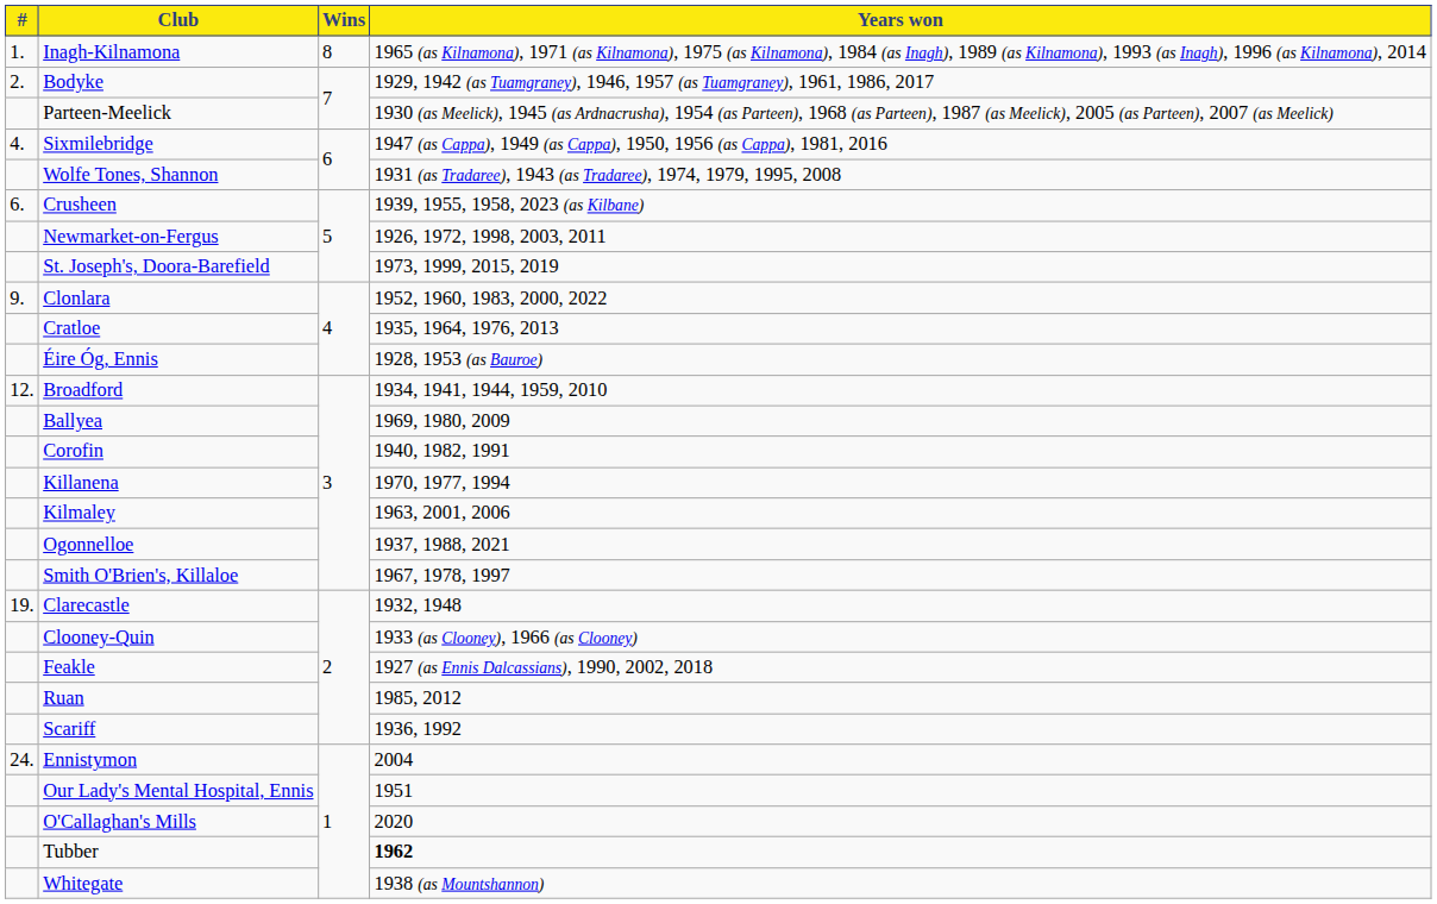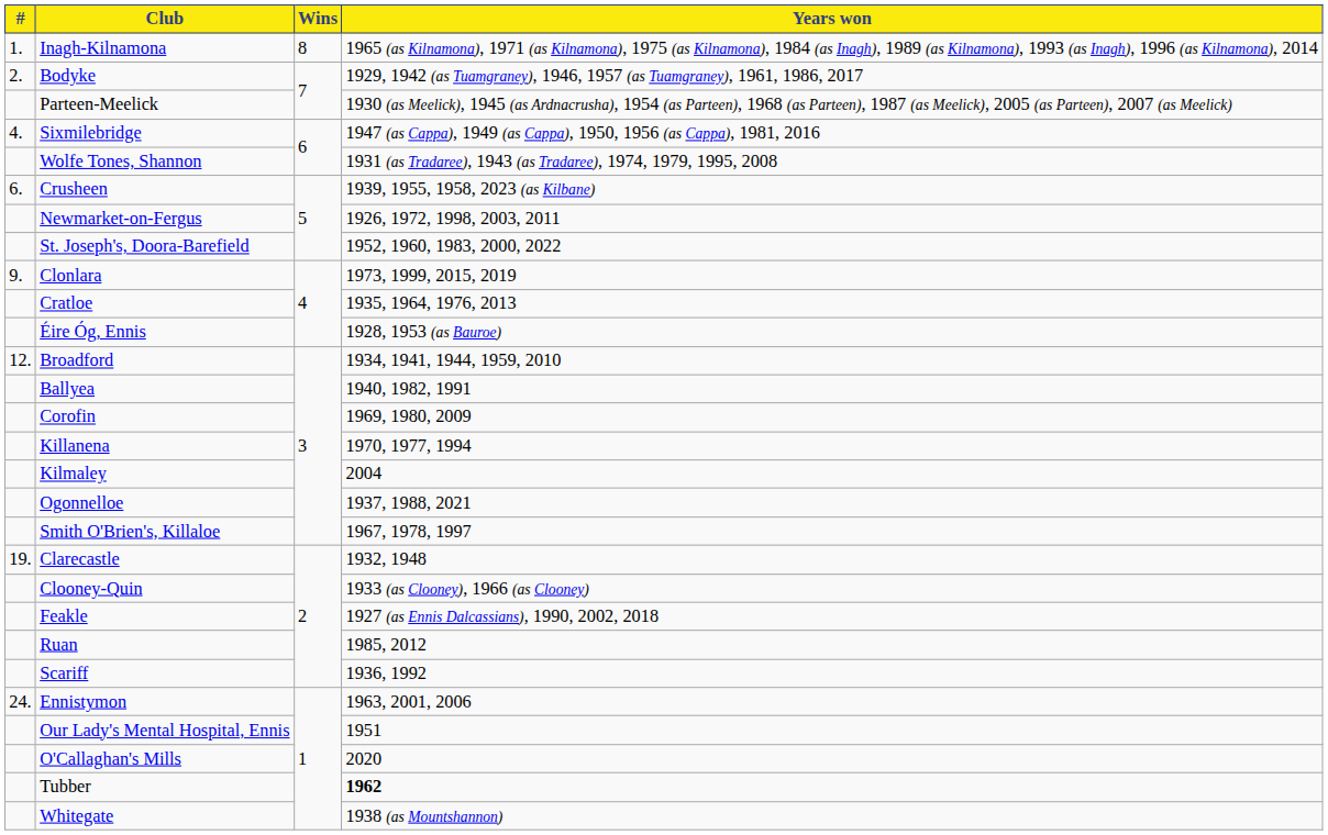 <table class="wikitable">
 <tr>
 <th style="background:#FBEA0E;color:#2D3E82;border:1px solid #2D3E82">#</th>
 <th style="background:#FBEA0E;color:#2D3E82;border:1px solid #2D3E82">Club</th>
 <th style="background:#FBEA0E;color:#2D3E82;border:1px solid #2D3E82">Wins</th>
 <th style="background:#FBEA0E;color:#2D3E82;border:1px solid #2D3E82">Years won</th>
 </tr>
 <tr>
 <td>1.</td>
 <td> <a href='#'>Inagh-Kilnamona</a></td>
 <td>8</td>
 <td>1965 <em><small>(as <a href='#'>Kilnamona</a>)</small></em>, 1971 <em><small>(as <a href='#'>Kilnamona</a>)</small></em>, 1975 <em><small>(as <a href='#'>Kilnamona</a>)</small></em>, 1984 <em><small>(as <a href='#'>Inagh</a>)</small></em>, 1989 <em><small>(as <a href='#'>Kilnamona</a>)</small></em>, 1993 <em><small>(as <a href='#'>Inagh</a>)</small></em>, 1996 <em><small>(as <a href='#'>Kilnamona</a>)</small></em>, 2014</td>
 </tr>
 <tr>
 <td>2.</td>
 <td> <a href='#'>Bodyke</a></td>
 <td rowspan=2>7</td>
 <td>1929, 1942 <em><small>(as <a href='#'>Tuamgraney</a>)</small></em>, 1946, 1957 <em><small>(as <a href='#'>Tuamgraney</a>)</small></em>, 1961, 1986, 2017</td>
 </tr>
 <tr>
 <td></td>
 <td> Parteen-Meelick</td>
 <td>1930 <em><small>(as Meelick)</small></em>, 1945 <em><small>(as Ardnacrusha)</small></em>, 1954 <em><small>(as Parteen)</small></em>, 1968 <em><small>(as Parteen)</small></em>, 1987 <em><small>(as Meelick)</small></em>, 2005 <em><small>(as Parteen)</small></em>, 2007 <em><small>(as Meelick)</small></em></td>
 </tr>
 <tr>
 <td>4.</td>
 <td> <a href='#'>Sixmilebridge</a></td>
 <td rowspan=2>6</td>
 <td>1947 <em><small>(as <a href='#'>Cappa</a>)</small></em>, 1949 <em><small>(as <a href='#'>Cappa</a>)</small></em>, 1950, 1956 <em><small>(as <a href='#'>Cappa</a>)</small></em>, 1981, 2016</td>
 </tr>
 <tr>
 <td></td>
 <td> <a href='#'>Wolfe Tones, Shannon</a></td>
 <td>1931 <em><small>(as <a href='#'>Tradaree</a>)</small></em>, 1943 <em><small>(as <a href='#'>Tradaree</a>)</small></em>, 1974, 1979, 1995, 2008</td>
 </tr>
 <tr>
 <td>6.</td>
 <td> <a href='#'>Crusheen</a></td>
 <td rowspan=3>5</td>
 <td>1939, 1955, 1958, 2023 <em><small>(as <a href='#'>Kilbane</a>)</small></em></td>
 </tr>
 <tr>
 <td></td>
 <td> <a href='#'>Newmarket-on-Fergus</a></td>
 <td>1926, 1972, 1998, 2003, 2011</td>
 </tr>
 <tr>
 <td></td>
 <td> <a href='#'>St. Joseph's, Doora-Barefield</a></td>
-<td>1973, 1999, 2015, 2019</td>
+<td>1952, 1960, 1983, 2000, 2022</td>
 </tr>
 <tr>
 <td>9.</td>
 <td> <a href='#'>Clonlara</a></td>
 <td rowspan=3>4</td>
-<td>1952, 1960, 1983, 2000, 2022</td>
+<td>1973, 1999, 2015, 2019</td>
 </tr>
 <tr>
 <td></td>
 <td> <a href='#'>Cratloe</a></td>
 <td>1935, 1964, 1976, 2013</td>
 </tr>
 <tr>
 <td></td>
 <td> <a href='#'>Éire Óg, Ennis</a></td>
 <td>1928, 1953 <em><small>(as <a href='#'>Bauroe</a>)</small></em></td>
 </tr>
 <tr>
 <td>12.</td>
 <td> <a href='#'>Broadford</a></td>
 <td rowspan=7>3</td>
 <td>1934, 1941, 1944, 1959, 2010</td>
 </tr>
 <tr>
 <td></td>
 <td> <a href='#'>Ballyea</a></td>
-<td>1969, 1980, 2009</td>
+<td>1940, 1982, 1991</td>
 </tr>
 <tr>
 <td></td>
 <td> <a href='#'>Corofin</a></td>
-<td>1940, 1982, 1991</td>
+<td>1969, 1980, 2009</td>
 </tr>
 <tr>
 <td></td>
 <td> <a href='#'>Killanena</a></td>
 <td>1970, 1977, 1994</td>
 </tr>
 <tr>
 <td></td>
 <td> <a href='#'>Kilmaley</a></td>
-<td>1963, 2001, 2006</td>
+<td>2004</td>
 </tr>
 <tr>
 <td></td>
 <td> <a href='#'>Ogonnelloe</a></td>
 <td>1937, 1988, 2021</td>
 </tr>
 <tr>
 <td></td>
 <td> <a href='#'>Smith O'Brien's, Killaloe</a></td>
 <td>1967, 1978, 1997</td>
 </tr>
 <tr>
 <td>19.</td>
 <td> <a href='#'>Clarecastle</a></td>
 <td rowspan=5>2</td>
 <td>1932, 1948</td>
 </tr>
 <tr>
 <td></td>
 <td> <a href='#'>Clooney-Quin</a></td>
 <td>1933 <em><small>(as <a href='#'>Clooney</a>)</small></em>, 1966 <em><small>(as <a href='#'>Clooney</a>)</small></em></td>
 </tr>
 <tr>
 <td></td>
 <td> <a href='#'>Feakle</a></td>
 <td>1927 <em><small>(as <a href='#'>Ennis Dalcassians</a>)</small></em>, 1990, 2002, 2018</td>
 </tr>
 <tr>
 <td></td>
 <td> <a href='#'>Ruan</a></td>
 <td>1985, 2012</td>
 </tr>
 <tr>
 <td></td>
 <td> <a href='#'>Scariff</a></td>
 <td>1936, 1992</td>
 </tr>
 <tr>
 <td>24.</td>
 <td> <a href='#'>Ennistymon</a></td>
 <td rowspan=5>1</td>
-<td>2004</td>
+<td>1963, 2001, 2006</td>
 </tr>
 <tr>
 <td></td>
 <td><a href='#'>Our Lady's Mental Hospital, Ennis</a></td>
 <td>1951</td>
 </tr>
 <tr>
 <td></td>
 <td> <a href='#'>O'Callaghan's Mills</a></td>
 <td>2020</td>
 </tr>
 <tr>
 <td></td>
 <td> Tubber</td>
 <td><strong>1962</strong></td>
 </tr>
 <tr>
 <td></td>
 <td> <a href='#'>Whitegate</a></td>
 <td>1938 <em><small>(as <a href='#'>Mountshannon</a>)</small></em></td>
 </tr>
 </table>
